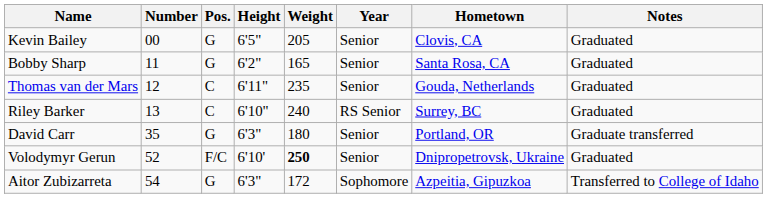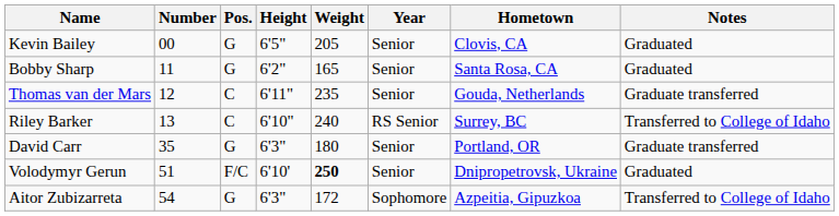 <table class="wikitable sortable" border="1">
 <tr>
 <th>Name</th>
 <th>Number</th>
 <th>Pos.</th>
 <th>Height</th>
 <th>Weight</th>
 <th>Year</th>
 <th>Hometown</th>
 <th class="unsortable">Notes</th>
 </tr>
 <tr>
 <td>Kevin Bailey</td>
 <td>00</td>
 <td>G</td>
 <td>6'5"</td>
 <td>205</td>
 <td>Senior</td>
 <td><a href='#'>Clovis, CA</a></td>
 <td>Graduated</td>
 </tr>
 <tr>
 <td>Bobby Sharp</td>
 <td>11</td>
 <td>G</td>
 <td>6'2"</td>
 <td>165</td>
 <td>Senior</td>
 <td><a href='#'>Santa Rosa, CA</a></td>
 <td>Graduated</td>
 </tr>
 <tr>
 <td><a href='#'>Thomas van der Mars</a></td>
 <td>12</td>
 <td>C</td>
 <td>6'11"</td>
 <td>235</td>
 <td>Senior</td>
 <td><a href='#'>Gouda, Netherlands</a></td>
-<td>Graduated</td>
+<td>Graduate transferred</td>
 </tr>
 <tr>
 <td>Riley Barker</td>
 <td>13</td>
 <td>C</td>
 <td>6'10"</td>
 <td>240</td>
 <td>RS Senior</td>
 <td><a href='#'>Surrey, BC</a></td>
-<td>Graduated</td>
+<td>Transferred to <a href='#'>College of Idaho</a></td>
 </tr>
 <tr>
 <td>David Carr</td>
 <td>35</td>
 <td>G</td>
 <td>6'3"</td>
 <td>180</td>
 <td>Senior</td>
 <td><a href='#'>Portland, OR</a></td>
 <td>Graduate transferred</td>
 </tr>
 <tr>
 <td>Volodymyr Gerun</td>
-<td>52</td>
+<td>51</td>
 <td>F/C</td>
 <td>6'10'</td>
 <td><strong>250</strong></td>
 <td>Senior</td>
 <td><a href='#'>Dnipropetrovsk, Ukraine</a></td>
 <td>Graduated</td>
 </tr>
 <tr>
 <td>Aitor Zubizarreta</td>
 <td>54</td>
 <td>G</td>
 <td>6'3"</td>
 <td>172</td>
 <td>Sophomore</td>
 <td><a href='#'>Azpeitia, Gipuzkoa</a></td>
 <td>Transferred to <a href='#'>College of Idaho</a></td>
 </tr>
 </table>
